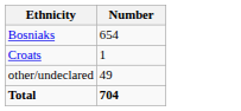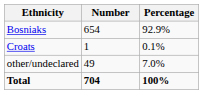 <table class="wikitable">
 <tr>
 <th width="100px">Ethnicity</th>
 <th width="80px">Number</th>
+<th width="80px">Percentage</th>
 </tr>
 <tr>
 <td><a href='#'>Bosniaks</a></td>
 <td>654</td>
+<td>92.9%</td>
 </tr>
 <tr>
 <td><a href='#'>Croats</a></td>
 <td>1</td>
+<td>0.1%</td>
 </tr>
 <tr>
 <td>other/undeclared</td>
 <td>49</td>
+<td>7.0%</td>
 </tr>
 <tr>
 <td><strong>Total</strong></td>
 <td><strong>704</strong></td>
+<td><strong>100%</strong></td>
 </tr>
 </table>
